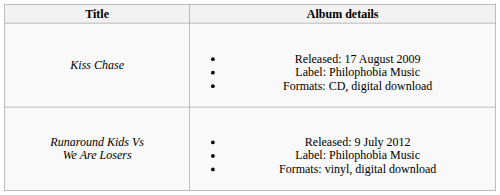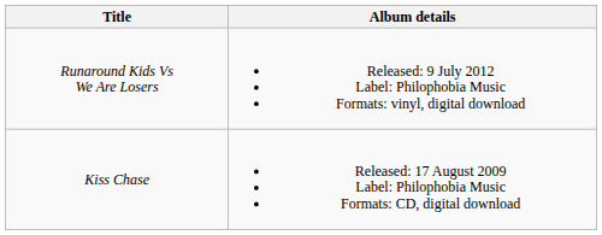 <table class="wikitable plainrowheaders" style="text-align:center;">
 <tr>
 <th style="width:15em;">Title</th>
 <th style="width:25em;">Album details</th>
 </tr>
 <tr>
+<td><em>Runaround Kids Vs <br>We Are Losers</em></td>
+<td><br><ul><li>Released: 9 July 2012</li><li>Label: Philophobia Music</li><li>Formats: vinyl, digital download</li></ul></td>
+</tr>
+<tr>
 <td><em>Kiss Chase</em></td>
 <td><br><ul><li>Released: 17 August 2009</li><li>Label: Philophobia Music</li><li>Formats: CD, digital download</li></ul></td>
 </tr>
-<tr>
-<td><em>Runaround Kids Vs <br>We Are Losers</em></td>
-<td><br><ul><li>Released: 9 July 2012</li><li>Label: Philophobia Music</li><li>Formats: vinyl, digital download</li></ul></td>
-</tr>
 </table>
